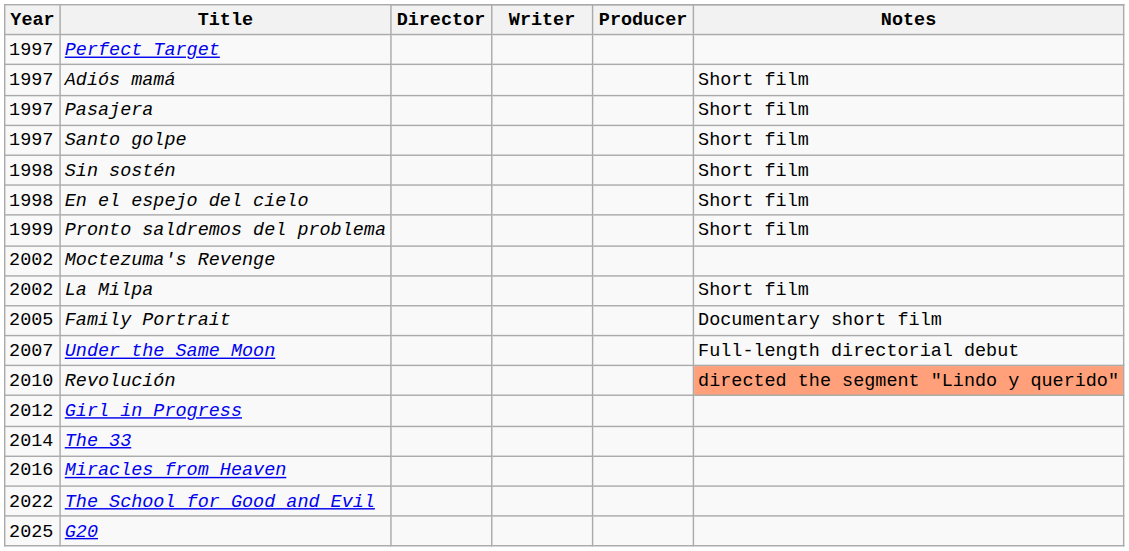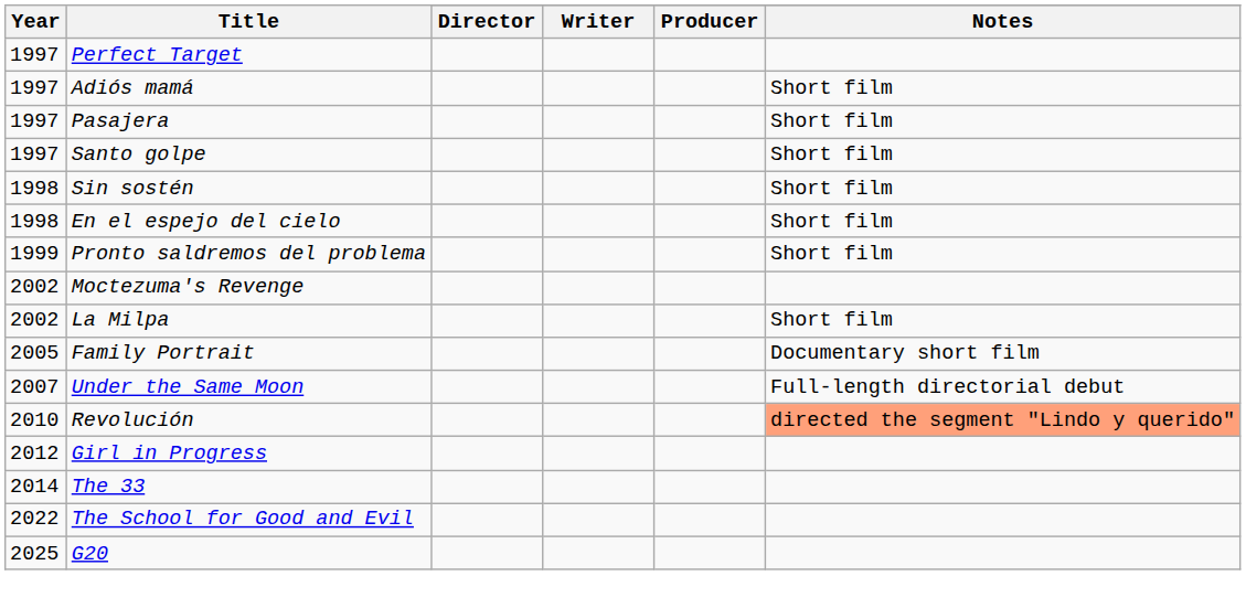 <table class="wikitable">
 <tr>
 <th rowspan="2" style="width:33px;">Year</th>
 <th rowspan="2">Title</th>
 </tr>
 <tr>
 <th width="65">Director</th>
 <th width="65">Writer</th>
 <th width="65">Producer</th>
 <th>Notes</th>
 </tr>
 <tr>
 <td>1997</td>
 <td><em><a href='#'>Perfect Target</a></em></td>
 <td></td>
 <td></td>
 <td></td>
 <td></td>
 </tr>
 <tr>
 <td>1997</td>
 <td><em>Adiós mamá</em></td>
 <td></td>
 <td></td>
 <td></td>
 <td>Short film</td>
 </tr>
 <tr>
 <td>1997</td>
 <td><em>Pasajera</em></td>
 <td></td>
 <td></td>
 <td></td>
 <td>Short film</td>
 </tr>
 <tr>
 <td>1997</td>
 <td><em>Santo golpe</em></td>
 <td></td>
 <td></td>
 <td></td>
 <td>Short film</td>
 </tr>
 <tr>
 <td>1998</td>
 <td><em>Sin sostén</em></td>
 <td></td>
 <td></td>
 <td></td>
 <td>Short film</td>
 </tr>
 <tr>
 <td>1998</td>
 <td><em>En el espejo del cielo</em></td>
 <td></td>
 <td></td>
 <td></td>
 <td>Short film</td>
 </tr>
 <tr>
 <td>1999</td>
 <td><em>Pronto saldremos del problema</em></td>
 <td></td>
 <td></td>
 <td></td>
 <td>Short film</td>
 </tr>
 <tr>
 <td>2002</td>
 <td><em>Moctezuma's Revenge</em></td>
 <td></td>
 <td></td>
 <td></td>
 <td></td>
 </tr>
 <tr>
 <td>2002</td>
 <td><em>La Milpa</em></td>
 <td></td>
 <td></td>
 <td></td>
 <td>Short film</td>
 </tr>
 <tr>
 <td>2005</td>
 <td><em>Family Portrait</em></td>
 <td></td>
 <td></td>
 <td></td>
 <td>Documentary short film</td>
 </tr>
 <tr>
 <td>2007</td>
 <td><em><a href='#'>Under the Same Moon</a></em></td>
 <td></td>
 <td></td>
 <td></td>
 <td>Full-length directorial debut</td>
 </tr>
 <tr>
 <td>2010</td>
 <td><em>Revolución</em></td>
 <td></td>
 <td></td>
 <td></td>
 <td style="background: lightsalmon;">directed the segment "Lindo y querido"</td>
 </tr>
 <tr>
 <td>2012</td>
 <td><em><a href='#'>Girl in Progress</a></em></td>
 <td></td>
 <td></td>
 <td></td>
 <td></td>
 </tr>
 <tr>
 <td>2014</td>
 <td><em><a href='#'>The 33</a></em></td>
 <td></td>
 <td></td>
 <td></td>
 <td></td>
 </tr>
 <tr>
-<td>2016</td>
-<td><em><a href='#'>Miracles from Heaven</a></em></td>
-<td></td>
-<td></td>
-<td></td>
-<td></td>
-</tr>
-<tr>
 <td>2022</td>
 <td><em><a href='#'>The School for Good and Evil</a></em></td>
 <td></td>
 <td></td>
 <td></td>
 <td></td>
 </tr>
 <tr>
 <td>2025</td>
 <td><em><a href='#'>G20</a></em></td>
 <td></td>
 <td></td>
 <td></td>
 <td></td>
 </tr>
 </table>
